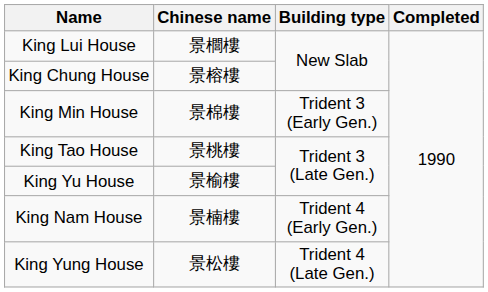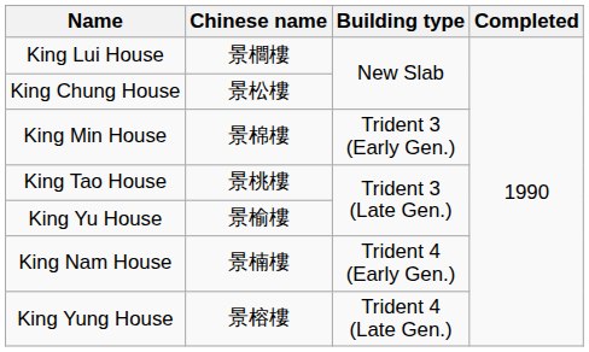 <table class="wikitable" style="text-align: center">
 <tr>
 <th>Name</th>
 <th>Chinese name</th>
 <th>Building type</th>
 <th>Completed</th>
 </tr>
 <tr>
 <td>King Lui House</td>
 <td>景櫚樓</td>
 <td rowspan="2">New Slab</td>
 <td rowspan="7">1990</td>
 </tr>
 <tr>
 <td>King Chung House</td>
-<td>景榕樓</td>
+<td>景松樓</td>
 </tr>
 <tr>
 <td>King Min House</td>
 <td>景棉樓</td>
 <td>Trident 3<br>(Early Gen.)</td>
 </tr>
 <tr>
 <td>King Tao House</td>
 <td>景桃樓</td>
 <td rowspan="2">Trident 3<br>(Late Gen.)</td>
 </tr>
 <tr>
 <td>King Yu House</td>
 <td>景榆樓</td>
 </tr>
 <tr>
 <td>King Nam House</td>
 <td>景楠樓</td>
 <td>Trident 4<br>(Early Gen.)</td>
 </tr>
 <tr>
 <td>King Yung House</td>
-<td>景松樓</td>
+<td>景榕樓</td>
 <td>Trident 4<br>(Late Gen.)</td>
 </tr>
 </table>
